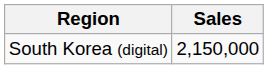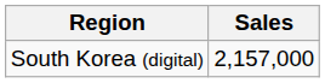 <table class="wikitable">
 <tr>
 <th>Region</th>
 <th>Sales</th>
 </tr>
 <tr>
 <td>South Korea <small>(digital)</small></td>
-<td>2,150,000</td>
+<td>2,157,000</td>
 </tr>
 </table>
